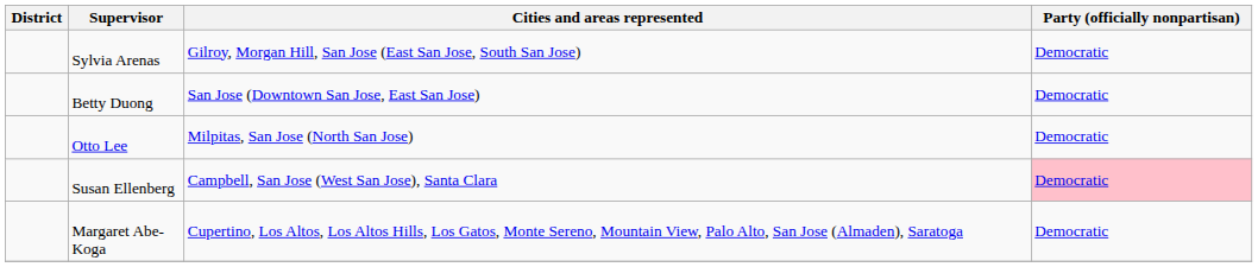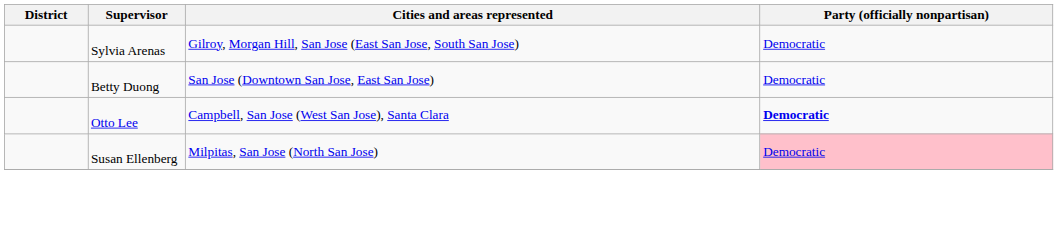 <table class="wikitable" width="100%">
 <tr>
 <th>District</th>
 <th width="110px">Supervisor</th>
 <th>Cities and areas represented</th>
 <th>Party (officially nonpartisan)</th>
 </tr>
 <tr>
 <td></td>
 <td><br> Sylvia Arenas</td>
 <td><a href='#'>Gilroy</a>, <a href='#'>Morgan Hill</a>, <a href='#'>San Jose</a> (<a href='#'>East San Jose</a>, <a href='#'>South San Jose</a>)</td>
 <td><a href='#'>Democratic</a></td>
 </tr>
 <tr>
 <td></td>
 <td><br> Betty Duong</td>
 <td><a href='#'>San Jose</a> (<a href='#'>Downtown San Jose</a>, <a href='#'>East San Jose</a>)</td>
 <td><a href='#'>Democratic</a></td>
 </tr>
 <tr>
 <td></td>
 <td><br> <a href='#'>Otto Lee</a></td>
-<td><a href='#'>Milpitas</a>, <a href='#'>San Jose</a> (<a href='#'>North San Jose</a>)</td>
-<td><a href='#'>Democratic</a></td>
+<td><a href='#'>Campbell</a>, <a href='#'>San Jose</a> (<a href='#'>West San Jose</a>), <a href='#'>Santa Clara</a></td>
+<td><strong><a href='#'>Democratic</a></strong></td>
 </tr>
 <tr>
 <td></td>
 <td><br> Susan Ellenberg</td>
-<td><a href='#'>Campbell</a>, <a href='#'>San Jose</a> (<a href='#'>West San Jose</a>), <a href='#'>Santa Clara</a></td>
+<td><a href='#'>Milpitas</a>, <a href='#'>San Jose</a> (<a href='#'>North San Jose</a>)</td>
 <td style="background: pink;"><a href='#'>Democratic</a></td>
-</tr>
-<tr>
-<td></td>
-<td><br> Margaret Abe-Koga</td>
-<td><a href='#'>Cupertino</a>, <a href='#'>Los Altos</a>, <a href='#'>Los Altos Hills</a>, <a href='#'>Los Gatos</a>, <a href='#'>Monte Sereno</a>, <a href='#'>Mountain View</a>, <a href='#'>Palo Alto</a>, <a href='#'>San Jose</a> (<a href='#'>Almaden</a>), <a href='#'>Saratoga</a></td>
-<td><a href='#'>Democratic</a></td>
 </tr>
 <tr>
 </tr>
 </table>
